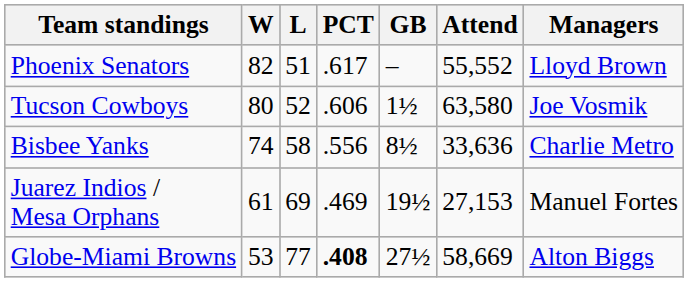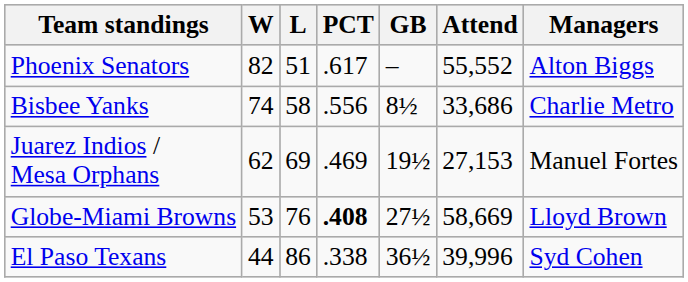 <table class="wikitable">
 <tr>
 <th>Team standings</th>
 <th>W</th>
 <th>L</th>
 <th>PCT</th>
 <th>GB</th>
 <th>Attend</th>
 <th>Managers</th>
 </tr>
 <tr>
 <td><a href='#'>Phoenix Senators</a></td>
 <td>82</td>
 <td>51</td>
 <td>.617</td>
 <td>–</td>
 <td>55,552</td>
-<td><a href='#'>Lloyd Brown</a></td>
-</tr>
-<tr>
-<td><a href='#'>Tucson Cowboys</a></td>
-<td>80</td>
-<td>52</td>
-<td>.606</td>
-<td>1½</td>
-<td>63,580</td>
-<td><a href='#'>Joe Vosmik</a></td>
+<td><a href='#'>Alton Biggs</a></td>
 </tr>
 <tr>
 <td><a href='#'>Bisbee Yanks</a></td>
 <td>74</td>
 <td>58</td>
 <td>.556</td>
 <td>8½</td>
-<td>33,636</td>
+<td>33,686</td>
 <td><a href='#'>Charlie Metro</a></td>
 </tr>
 <tr>
 <td><a href='#'>Juarez Indios</a> /<br> <a href='#'>Mesa Orphans</a></td>
-<td>61</td>
+<td>62</td>
 <td>69</td>
 <td>.469</td>
 <td>19½</td>
 <td>27,153</td>
 <td>Manuel Fortes</td>
 </tr>
 <tr>
 <td><a href='#'>Globe-Miami Browns</a></td>
 <td>53</td>
-<td>77</td>
+<td>76</td>
 <td><strong>.408</strong></td>
 <td>27½</td>
 <td>58,669</td>
-<td><a href='#'>Alton Biggs</a></td>
+<td><a href='#'>Lloyd Brown</a></td>
+</tr>
+<tr>
+<td><a href='#'>El Paso Texans</a></td>
+<td>44</td>
+<td>86</td>
+<td>.338</td>
+<td>36½</td>
+<td>39,996</td>
+<td><a href='#'>Syd Cohen</a></td>
 </tr>
 </table>
